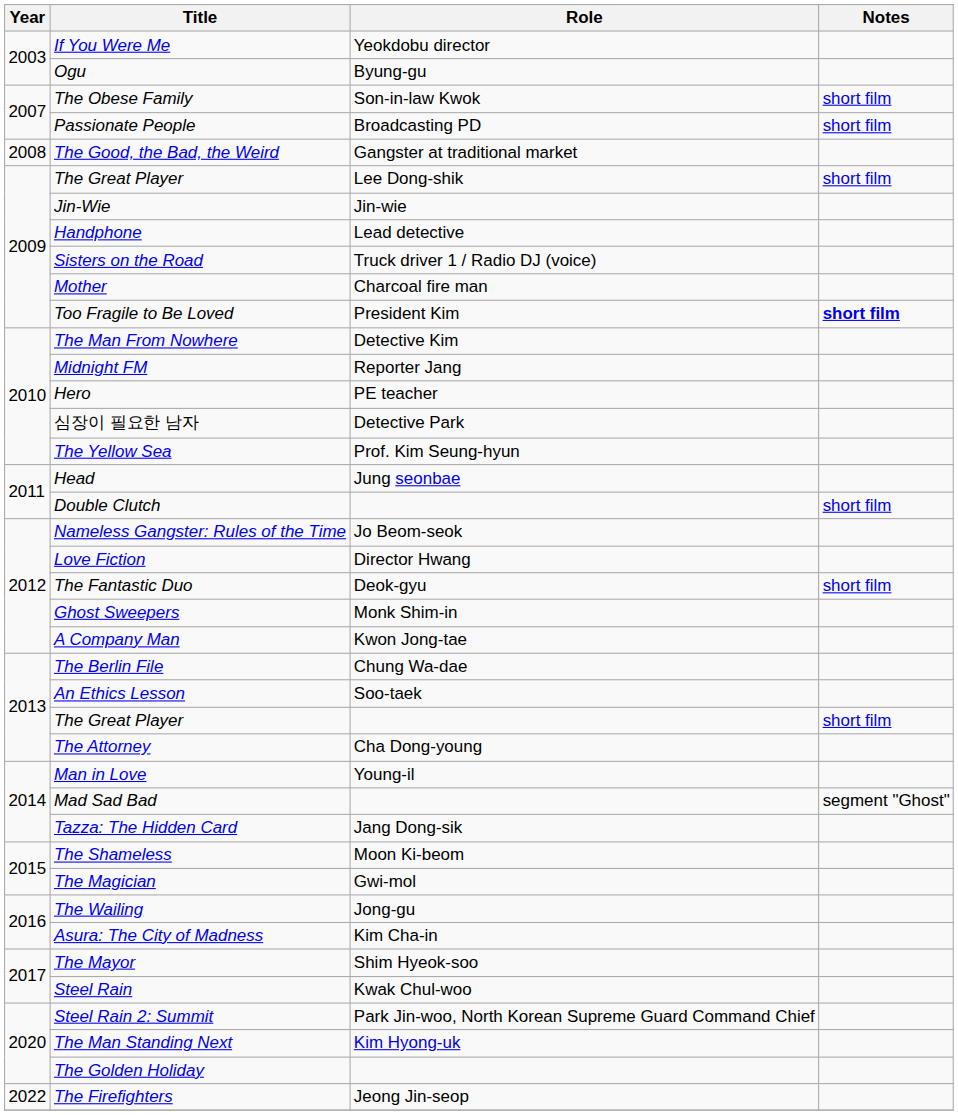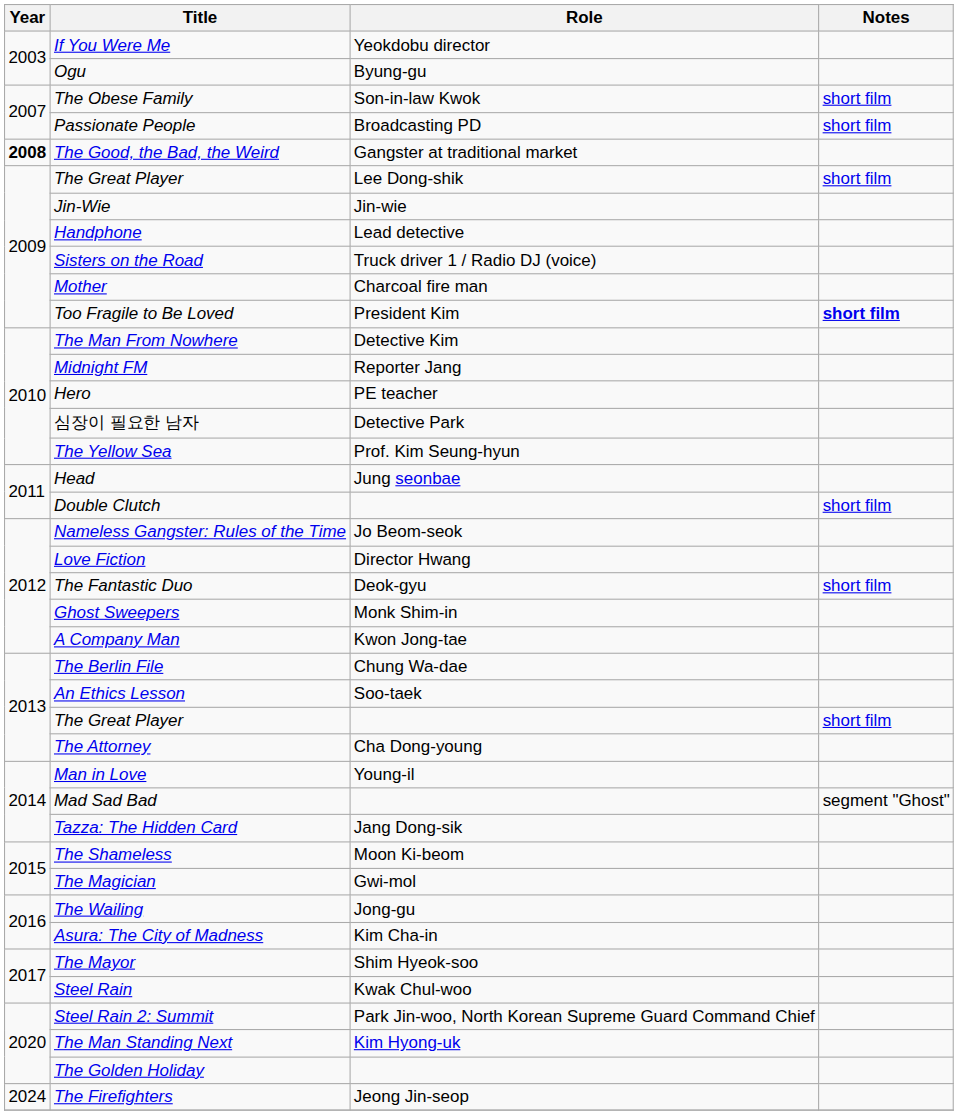 <table class="wikitable sortable">
 <tr>
 <th>Year</th>
 <th>Title</th>
 <th>Role</th>
 <th class="unsortable">Notes</th>
 </tr>
 <tr>
 <td rowspan=2>2003</td>
 <td><em><a href='#'>If You Were Me</a></em></td>
 <td>Yeokdobu director</td>
 <td></td>
 </tr>
 <tr>
 <td><em>Ogu</em></td>
 <td>Byung-gu</td>
 <td></td>
 </tr>
 <tr>
 <td rowspan=2>2007</td>
 <td><em>The Obese Family</em></td>
 <td>Son-in-law Kwok</td>
 <td><a href='#'>short film</a></td>
 </tr>
 <tr>
 <td><em>Passionate People</em></td>
 <td>Broadcasting PD</td>
 <td><a href='#'>short film</a></td>
 </tr>
 <tr>
-<td>2008</td>
+<td><strong>2008</strong></td>
 <td><em><a href='#'>The Good, the Bad, the Weird</a></em></td>
 <td>Gangster at traditional market</td>
 <td></td>
 </tr>
 <tr>
 <td rowspan=6>2009</td>
 <td><em>The Great Player</em></td>
 <td>Lee Dong-shik</td>
 <td><a href='#'>short film</a></td>
 </tr>
 <tr>
 <td><em>Jin-Wie</em></td>
 <td>Jin-wie</td>
 <td></td>
 </tr>
 <tr>
 <td><em><a href='#'>Handphone</a></em></td>
 <td>Lead detective</td>
 <td></td>
 </tr>
 <tr>
 <td><em><a href='#'>Sisters on the Road</a></em></td>
 <td>Truck driver 1 / Radio DJ (voice)</td>
 <td></td>
 </tr>
 <tr>
 <td><em><a href='#'>Mother</a></em></td>
 <td>Charcoal fire man</td>
 <td></td>
 </tr>
 <tr>
 <td><em>Too Fragile to Be Loved</em></td>
 <td>President Kim</td>
 <td><strong><a href='#'>short film</a></strong></td>
 </tr>
 <tr>
 <td rowspan=5>2010</td>
 <td><em><a href='#'>The Man From Nowhere</a></em></td>
 <td>Detective Kim</td>
 <td></td>
 </tr>
 <tr>
 <td><em><a href='#'>Midnight FM</a></em></td>
 <td>Reporter Jang</td>
 <td></td>
 </tr>
 <tr>
 <td><em>Hero</em></td>
 <td>PE teacher</td>
 <td></td>
 </tr>
 <tr>
 <td>심장이 필요한 남자</td>
 <td>Detective Park</td>
 <td></td>
 </tr>
 <tr>
 <td><em><a href='#'>The Yellow Sea</a></em></td>
 <td>Prof. Kim Seung-hyun</td>
 <td></td>
 </tr>
 <tr>
 <td rowspan=2>2011</td>
 <td><em>Head</em></td>
 <td>Jung <a href='#'>seonbae</a></td>
 <td></td>
 </tr>
 <tr>
 <td><em>Double Clutch</em></td>
 <td></td>
 <td><a href='#'>short film</a></td>
 </tr>
 <tr>
 <td rowspan=5>2012</td>
 <td><em><a href='#'>Nameless Gangster: Rules of the Time</a></em></td>
 <td>Jo Beom-seok</td>
 <td></td>
 </tr>
 <tr>
 <td><em><a href='#'>Love Fiction</a></em></td>
 <td>Director Hwang</td>
 <td></td>
 </tr>
 <tr>
 <td><em>The Fantastic Duo</em></td>
 <td>Deok-gyu</td>
 <td><a href='#'>short film</a></td>
 </tr>
 <tr>
 <td><em><a href='#'>Ghost Sweepers</a></em></td>
 <td>Monk Shim-in</td>
 <td></td>
 </tr>
 <tr>
 <td><em><a href='#'>A Company Man</a></em></td>
 <td>Kwon Jong-tae</td>
 <td></td>
 </tr>
 <tr>
 <td rowspan=4>2013</td>
 <td><em><a href='#'>The Berlin File</a></em></td>
 <td>Chung Wa-dae</td>
 <td></td>
 </tr>
 <tr>
 <td><em><a href='#'>An Ethics Lesson</a></em></td>
 <td>Soo-taek</td>
 <td></td>
 </tr>
 <tr>
 <td><em>The Great Player</em></td>
 <td></td>
 <td><a href='#'>short film</a></td>
 </tr>
 <tr>
 <td><em><a href='#'>The Attorney</a></em></td>
 <td>Cha Dong-young</td>
 <td></td>
 </tr>
 <tr>
 <td rowspan=3>2014</td>
 <td><em><a href='#'>Man in Love</a></em></td>
 <td>Young-il</td>
 <td></td>
 </tr>
 <tr>
 <td><em>Mad Sad Bad</em></td>
 <td></td>
 <td>segment "Ghost"</td>
 </tr>
 <tr>
 <td><em><a href='#'>Tazza: The Hidden Card</a></em></td>
 <td>Jang Dong-sik</td>
 <td></td>
 </tr>
 <tr>
 <td rowspan=2>2015</td>
 <td><em><a href='#'>The Shameless</a></em></td>
 <td>Moon Ki-beom</td>
 <td></td>
 </tr>
 <tr>
 <td><em><a href='#'>The Magician</a></em></td>
 <td>Gwi-mol</td>
 <td></td>
 </tr>
 <tr>
 <td rowspan=2>2016</td>
 <td><em><a href='#'>The Wailing</a></em></td>
 <td>Jong-gu</td>
 <td></td>
 </tr>
 <tr>
 <td><em><a href='#'>Asura: The City of Madness</a></em></td>
 <td>Kim Cha-in</td>
 <td></td>
 </tr>
 <tr>
 <td rowspan=2>2017</td>
 <td><em><a href='#'>The Mayor</a></em></td>
 <td>Shim Hyeok-soo</td>
 <td></td>
 </tr>
 <tr>
 <td><em><a href='#'>Steel Rain</a></em></td>
 <td>Kwak Chul-woo</td>
 <td></td>
 </tr>
 <tr>
 <td rowspan="3">2020</td>
 <td><em><a href='#'>Steel Rain 2: Summit</a></em></td>
 <td>Park Jin-woo, North Korean Supreme Guard Command Chief</td>
 <td></td>
 </tr>
 <tr>
 <td><em><a href='#'>The Man Standing Next</a></em></td>
 <td><a href='#'>Kim Hyong-uk</a></td>
 <td></td>
 </tr>
 <tr>
 <td><em><a href='#'>The Golden Holiday</a></em></td>
 <td></td>
 <td></td>
 </tr>
 <tr>
-<td>2022</td>
+<td>2024</td>
 <td><em><a href='#'>The Firefighters</a></em></td>
 <td>Jeong Jin-seop</td>
 <td></td>
 </tr>
 <tr>
 </tr>
 </table>
